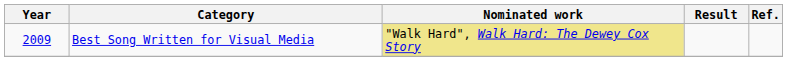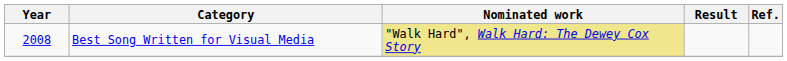 <table class=wikitable>
 <tr>
 <th scope="col" style="width:5em;">Year</th>
 <th scope="col" style="width:26em;">Category</th>
 <th scope="col" style="width:25em;">Nominated work</th>
 <th scope="col" style="width:5em;">Result</th>
 <th>Ref.</th>
 </tr>
 <tr>
-<td style="text-align:center;"><a href='#'>2009</a></td>
+<td style="text-align:center;"><a href='#'>2008</a></td>
 <td><a href='#'>Best Song Written for Visual Media</a></td>
 <td style="background: khaki;">"Walk Hard", <em><a href='#'>Walk Hard: The Dewey Cox Story</a></em></td>
 <td></td>
 <td></td>
 </tr>
 <tr>
 </tr>
 </table>
